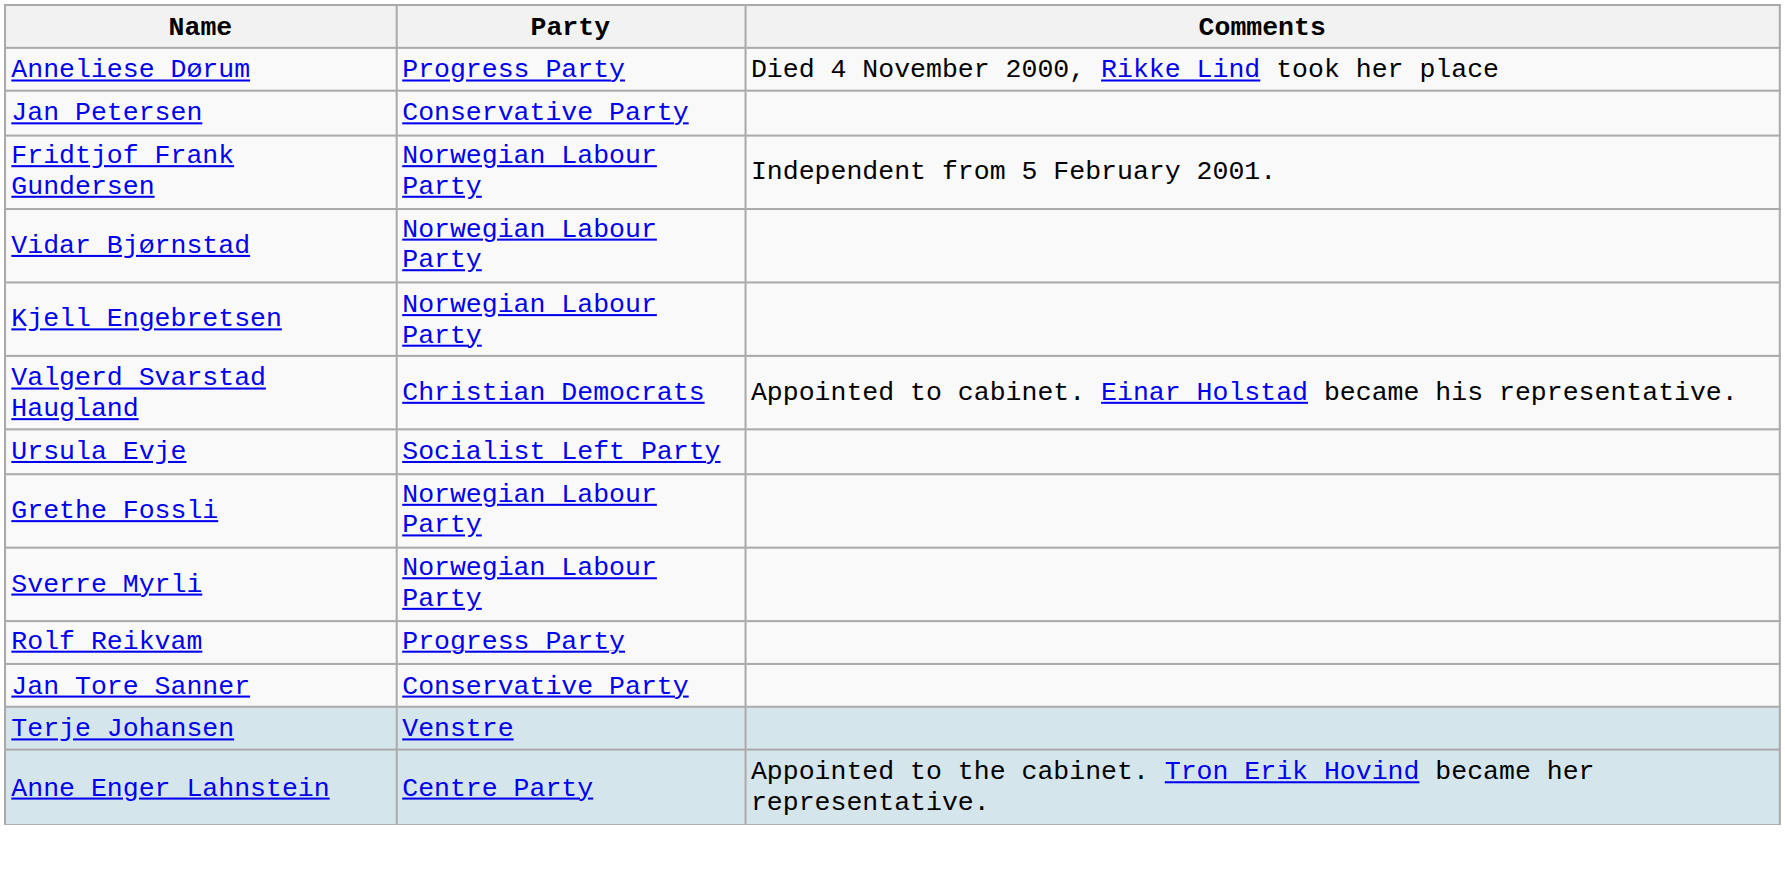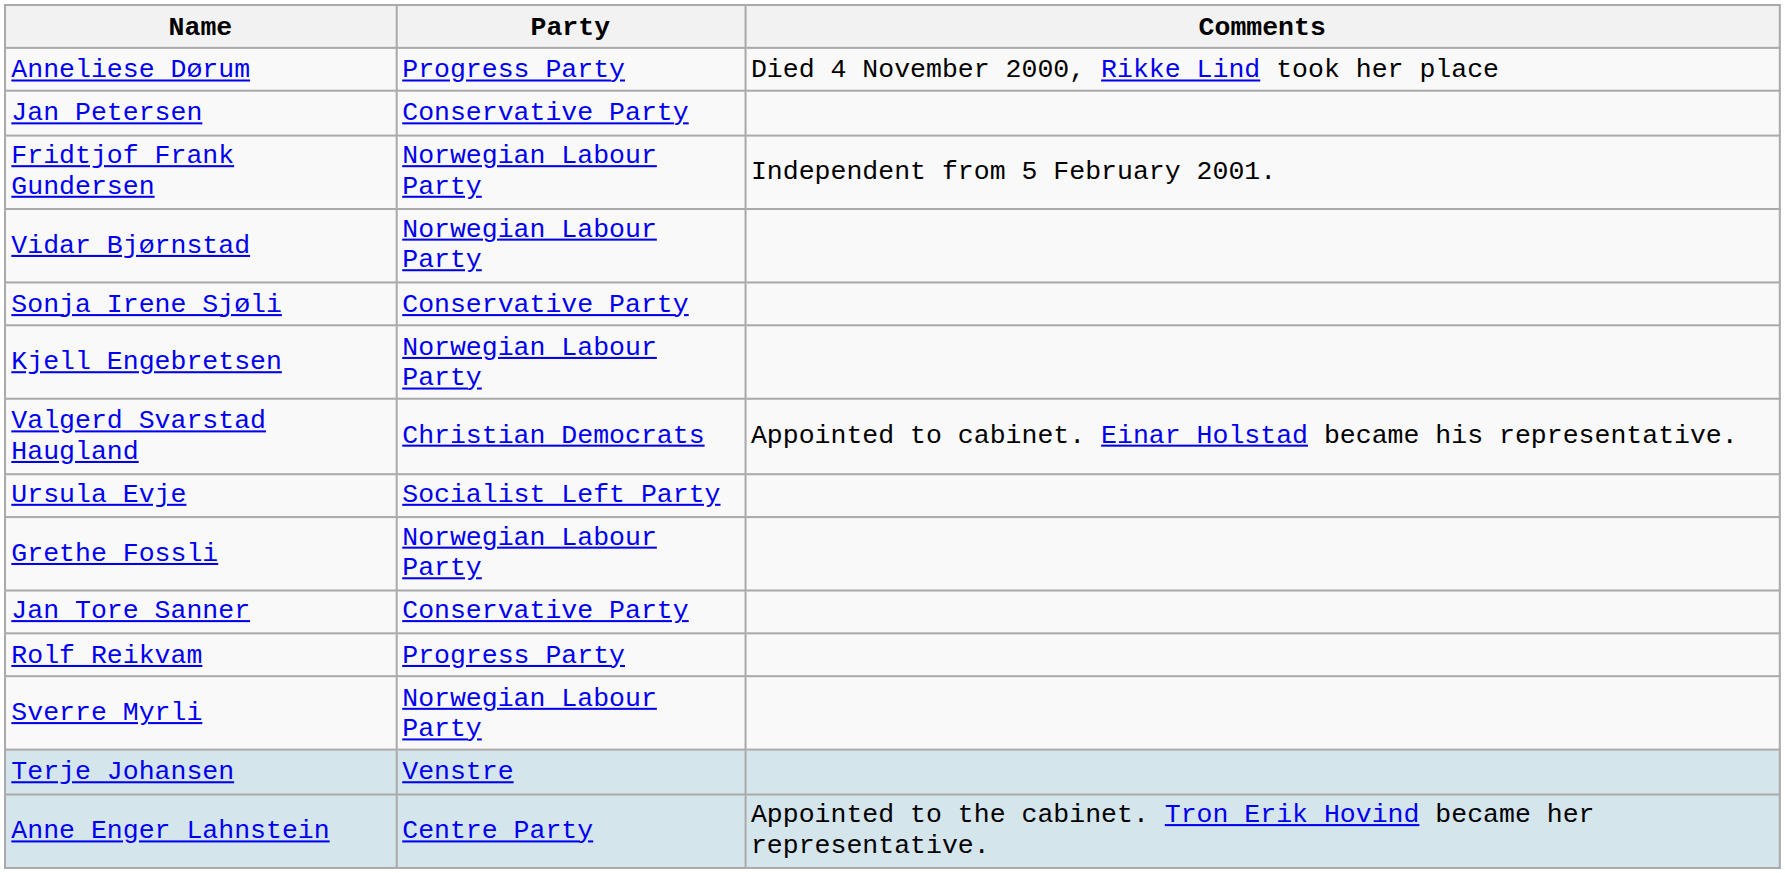 <table class="wikitable">
 <tr>
 <th>Name</th>
 <th>Party</th>
 <th>Comments</th>
 </tr>
 <tr>
 <td><a href='#'>Anneliese Dørum</a></td>
 <td><a href='#'>Progress Party</a></td>
 <td>Died 4 November 2000, <a href='#'>Rikke Lind</a> took her place</td>
 </tr>
 <tr>
 <td><a href='#'>Jan Petersen</a></td>
 <td><a href='#'>Conservative Party</a></td>
 <td></td>
 </tr>
 <tr>
 <td><a href='#'>Fridtjof Frank Gundersen</a></td>
 <td><a href='#'>Norwegian Labour Party</a></td>
 <td>Independent from 5 February 2001.</td>
 </tr>
 <tr>
 <td><a href='#'>Vidar Bjørnstad</a></td>
 <td><a href='#'>Norwegian Labour Party</a></td>
 <td></td>
 </tr>
 <tr>
+<td><a href='#'>Sonja Irene Sjøli</a></td>
+<td><a href='#'>Conservative Party</a></td>
+<td></td>
+</tr>
+<tr>
 <td><a href='#'>Kjell Engebretsen</a></td>
 <td><a href='#'>Norwegian Labour Party</a></td>
 <td></td>
 </tr>
 <tr>
 <td><a href='#'>Valgerd Svarstad Haugland</a></td>
 <td><a href='#'>Christian Democrats</a></td>
 <td>Appointed to cabinet. <a href='#'>Einar Holstad</a> became his representative.</td>
 </tr>
 <tr>
 <td><a href='#'>Ursula Evje</a></td>
 <td><a href='#'>Socialist Left Party</a></td>
 <td></td>
 </tr>
 <tr>
 <td><a href='#'>Grethe Fossli</a></td>
 <td><a href='#'>Norwegian Labour Party</a></td>
 <td></td>
 </tr>
 <tr>
-<td><a href='#'>Sverre Myrli</a></td>
-<td><a href='#'>Norwegian Labour Party</a></td>
+<td><a href='#'>Jan Tore Sanner</a></td>
+<td><a href='#'>Conservative Party</a></td>
 <td></td>
 </tr>
 <tr>
 <td><a href='#'>Rolf Reikvam</a></td>
 <td><a href='#'>Progress Party</a></td>
 <td></td>
 </tr>
 <tr>
-<td><a href='#'>Jan Tore Sanner</a></td>
-<td><a href='#'>Conservative Party</a></td>
+<td><a href='#'>Sverre Myrli</a></td>
+<td><a href='#'>Norwegian Labour Party</a></td>
 <td></td>
 </tr>
 <tr style="background:#D5E5EC">
 <td><a href='#'>Terje Johansen</a></td>
 <td><a href='#'>Venstre</a></td>
 <td></td>
 </tr>
 <tr style="background:#D5E5EC">
 <td><a href='#'>Anne Enger Lahnstein</a></td>
 <td><a href='#'>Centre Party</a></td>
 <td>Appointed to the cabinet. <a href='#'>Tron Erik Hovind</a> became her representative.</td>
 </tr>
 </table>
